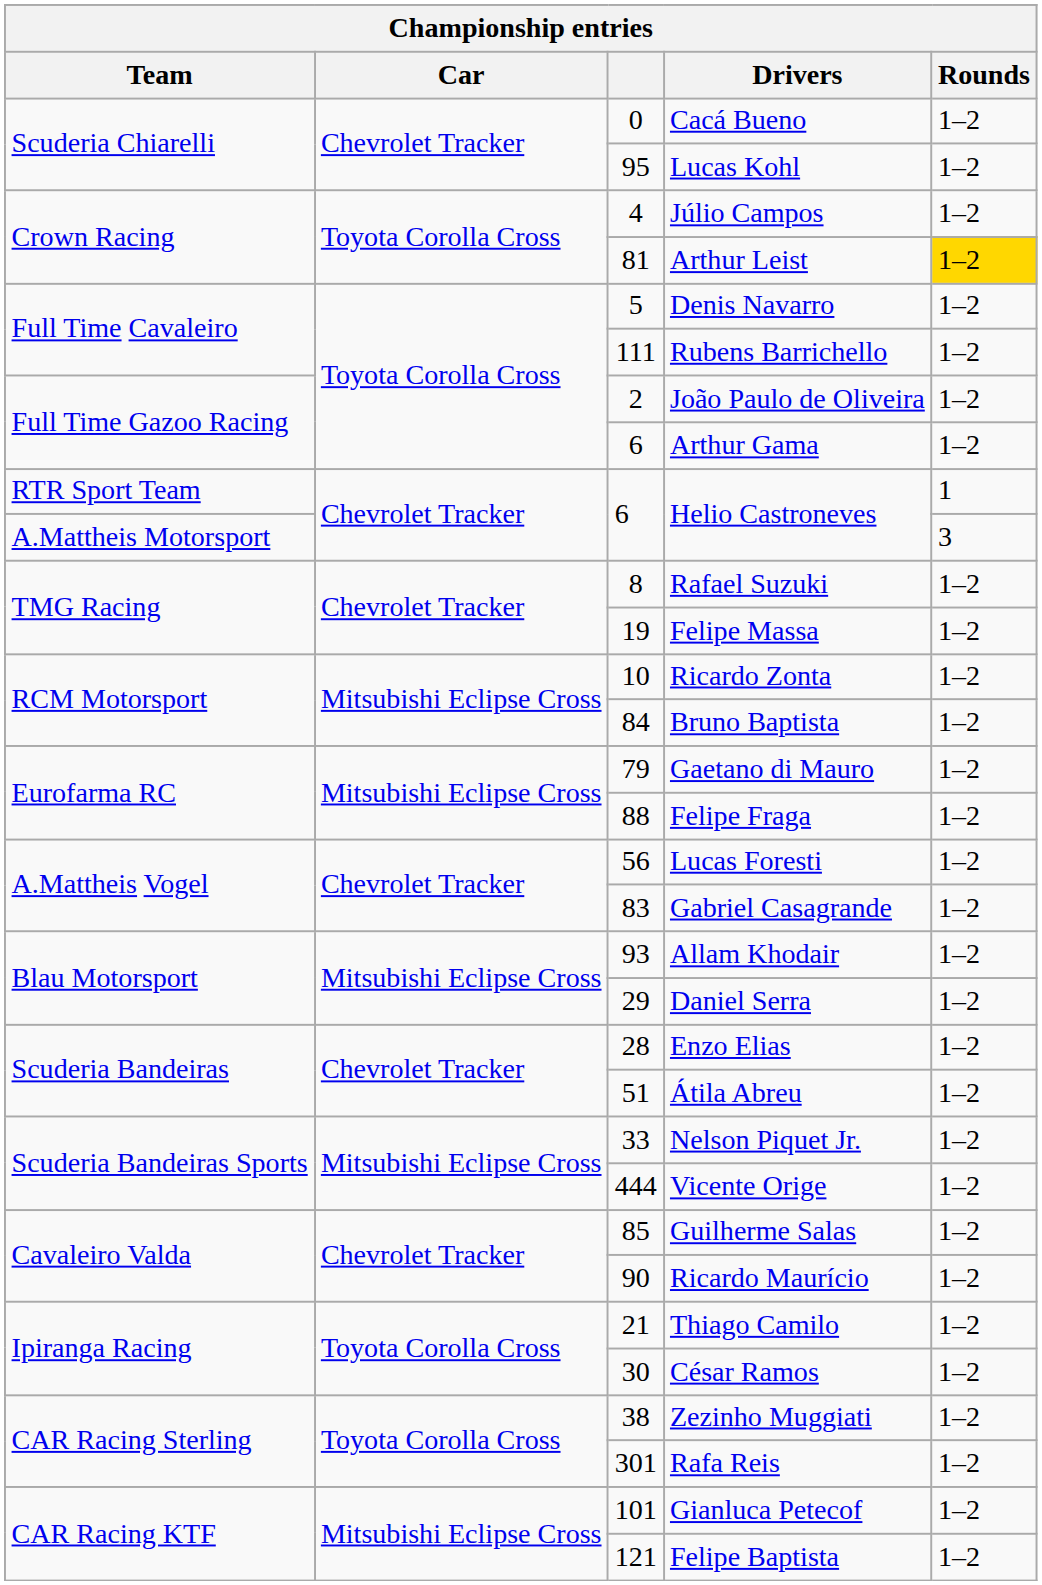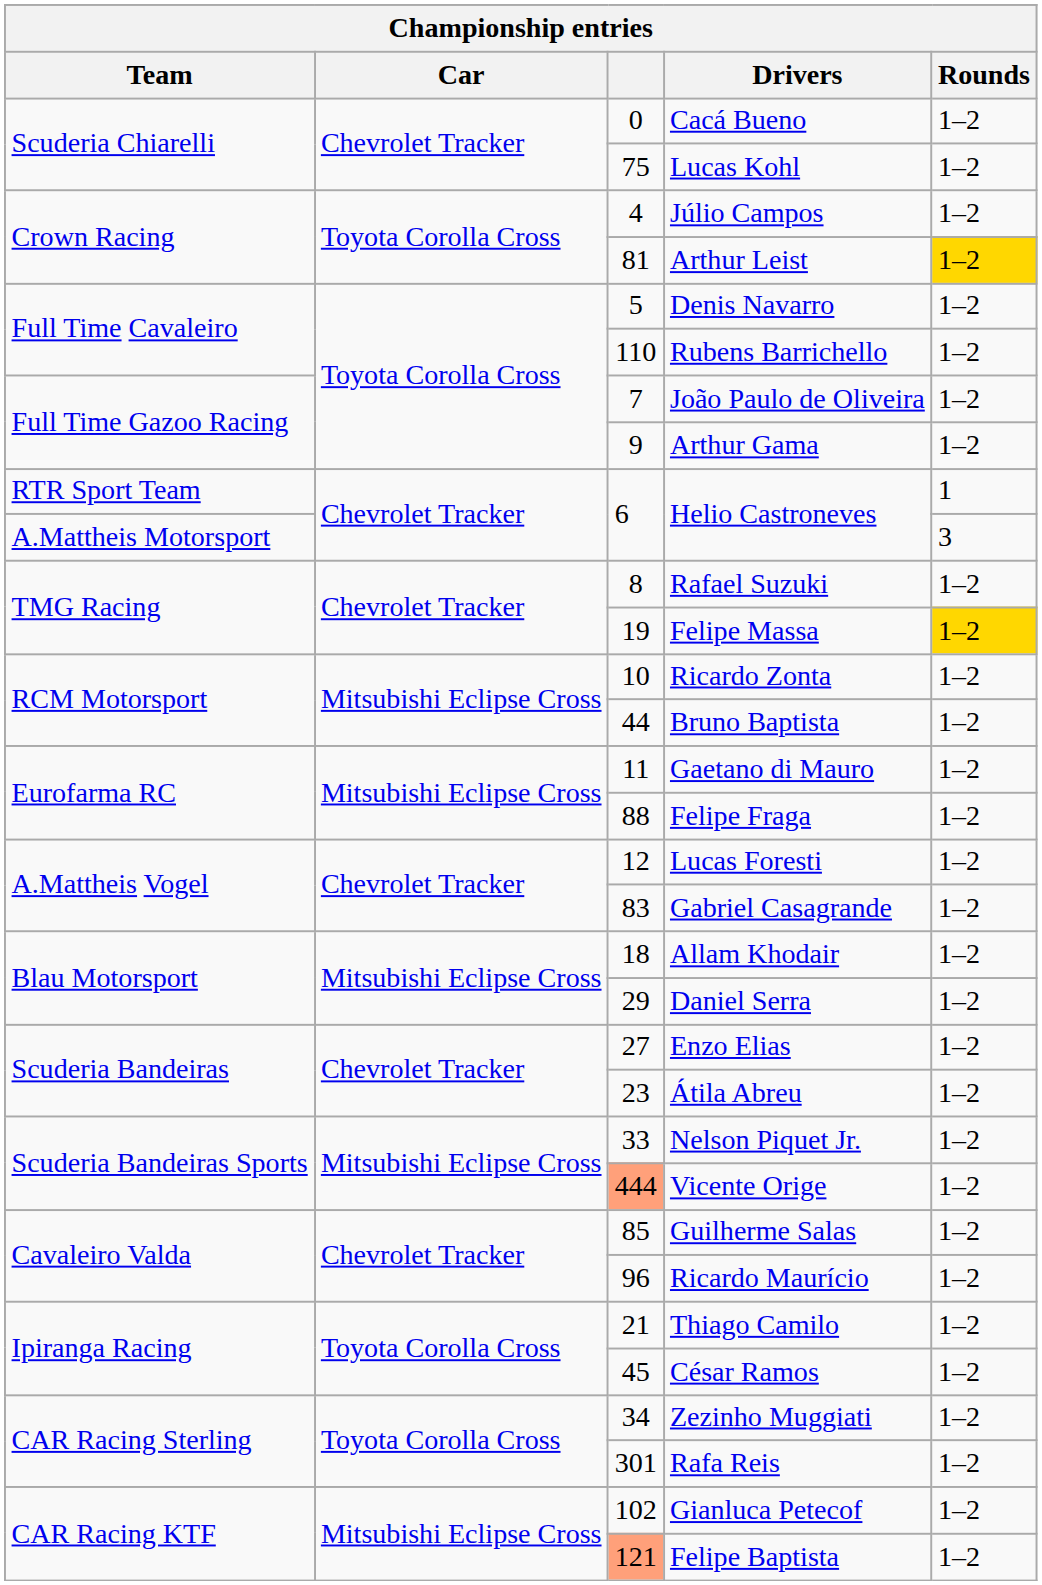 <table class="wikitable" style="font-size: 90%">
 <tr>
 <th colspan="5">Championship entries</th>
 </tr>
 <tr>
 <th>Team</th>
 <th>Car</th>
 <th></th>
 <th>Drivers</th>
 <th>Rounds</th>
 </tr>
 <tr>
 <td rowspan="2"><a href='#'>Scuderia Chiarelli</a></td>
 <td rowspan="2"><a href='#'>Chevrolet Tracker</a></td>
 <td align="center">0</td>
 <td> <a href='#'>Cacá Bueno</a></td>
 <td>1–2</td>
 </tr>
 <tr>
-<td align="center">95</td>
+<td align="center">75</td>
 <td> <a href='#'>Lucas Kohl</a></td>
 <td>1–2</td>
 </tr>
 <tr>
 <td rowspan="2"><a href='#'>Crown Racing</a></td>
 <td rowspan="2"><a href='#'>Toyota Corolla Cross</a></td>
 <td align="center">4</td>
 <td> <a href='#'>Júlio Campos</a></td>
 <td>1–2</td>
 </tr>
 <tr>
 <td align="center">81</td>
 <td> <a href='#'>Arthur Leist</a></td>
 <td style="background: gold;">1–2</td>
 </tr>
 <tr>
 <td rowspan="2"><a href='#'>Full Time</a> <a href='#'>Cavaleiro</a></td>
 <td rowspan="4"><a href='#'>Toyota Corolla Cross</a></td>
 <td align="center">5</td>
 <td> <a href='#'>Denis Navarro</a></td>
 <td>1–2</td>
 </tr>
 <tr>
-<td align="center">111</td>
+<td align="center">110</td>
 <td> <a href='#'>Rubens Barrichello</a></td>
 <td>1–2</td>
 </tr>
 <tr>
 <td rowspan="2"><a href='#'>Full Time Gazoo Racing</a></td>
-<td align="center">2</td>
+<td align="center">7</td>
 <td> <a href='#'>João Paulo de Oliveira</a></td>
 <td>1–2</td>
 </tr>
 <tr>
-<td align="center">6</td>
+<td align="center">9</td>
 <td> <a href='#'>Arthur Gama</a></td>
 <td>1–2</td>
 </tr>
 <tr>
 <td rowspan="1"><a href='#'>RTR Sport Team</a></td>
 <td rowspan="2"><a href='#'>Chevrolet Tracker</a></td>
 <td rowspan="2">6</td>
 <td rowspan="2"> <a href='#'>Helio Castroneves</a></td>
 <td>1</td>
 </tr>
 <tr>
 <td rowspan="1"><a href='#'>A.Mattheis Motorsport</a></td>
 <td>3</td>
 </tr>
 <tr>
 <td rowspan="2"><a href='#'>TMG Racing</a></td>
 <td rowspan="2"><a href='#'>Chevrolet Tracker</a></td>
 <td align="center">8</td>
 <td> <a href='#'>Rafael Suzuki</a></td>
 <td>1–2</td>
 </tr>
 <tr>
 <td align="center">19</td>
 <td> <a href='#'>Felipe Massa</a></td>
-<td>1–2</td>
+<td style="background: gold;">1–2</td>
 </tr>
 <tr>
 <td rowspan="2"><a href='#'>RCM Motorsport</a></td>
 <td rowspan="2"><a href='#'>Mitsubishi Eclipse Cross</a></td>
 <td align="center">10</td>
 <td> <a href='#'>Ricardo Zonta</a></td>
 <td>1–2</td>
 </tr>
 <tr>
-<td align="center">84</td>
+<td align="center">44</td>
 <td> <a href='#'>Bruno Baptista</a></td>
 <td>1–2</td>
 </tr>
 <tr>
 <td rowspan="2"><a href='#'>Eurofarma RC</a></td>
 <td rowspan="2"><a href='#'>Mitsubishi Eclipse Cross</a></td>
-<td align="center">79</td>
+<td align="center">11</td>
 <td> <a href='#'>Gaetano di Mauro</a></td>
 <td>1–2</td>
 </tr>
 <tr>
 <td align="center">88</td>
 <td> <a href='#'>Felipe Fraga</a></td>
 <td>1–2</td>
 </tr>
 <tr>
 <td rowspan="2"><a href='#'>A.Mattheis</a> <a href='#'>Vogel</a></td>
 <td rowspan="2"><a href='#'>Chevrolet Tracker</a></td>
-<td align="center">56</td>
+<td align="center">12</td>
 <td> <a href='#'>Lucas Foresti</a></td>
 <td>1–2</td>
 </tr>
 <tr>
 <td align="center">83</td>
 <td> <a href='#'>Gabriel Casagrande</a></td>
 <td>1–2</td>
 </tr>
 <tr>
 <td rowspan="2"><a href='#'>Blau Motorsport</a></td>
 <td rowspan="2"><a href='#'>Mitsubishi Eclipse Cross</a></td>
-<td align="center">93</td>
+<td align="center">18</td>
 <td> <a href='#'>Allam Khodair</a></td>
 <td>1–2</td>
 </tr>
 <tr>
 <td align="center">29</td>
 <td> <a href='#'>Daniel Serra</a></td>
 <td>1–2</td>
 </tr>
 <tr>
 <td rowspan="2"><a href='#'>Scuderia Bandeiras</a></td>
 <td rowspan="2"><a href='#'>Chevrolet Tracker</a></td>
-<td align="center">28</td>
+<td align="center">27</td>
 <td>  <a href='#'>Enzo Elias</a></td>
 <td>1–2</td>
 </tr>
 <tr>
-<td align="center">51</td>
+<td align="center">23</td>
 <td> <a href='#'>Átila Abreu</a></td>
 <td>1–2</td>
 </tr>
 <tr>
 <td rowspan="2"><a href='#'>Scuderia Bandeiras Sports</a></td>
 <td rowspan="2"><a href='#'>Mitsubishi Eclipse Cross</a></td>
 <td align="center">33</td>
 <td> <a href='#'>Nelson Piquet Jr.</a></td>
 <td>1–2</td>
 </tr>
 <tr>
-<td align="center">444</td>
+<td align="center" style="background: lightsalmon;">444</td>
 <td> <a href='#'>Vicente Orige</a></td>
 <td>1–2</td>
 </tr>
 <tr>
 <td rowspan="2"><a href='#'> Cavaleiro Valda</a></td>
 <td rowspan="2"><a href='#'>Chevrolet Tracker</a></td>
 <td align="center">85</td>
 <td> <a href='#'>Guilherme Salas</a></td>
 <td>1–2</td>
 </tr>
 <tr>
-<td align="center">90</td>
+<td align="center">96</td>
 <td> <a href='#'>Ricardo Maurício</a></td>
 <td>1–2</td>
 </tr>
 <tr>
 <td rowspan="2"><a href='#'>Ipiranga Racing</a></td>
 <td rowspan="2"><a href='#'>Toyota Corolla Cross</a></td>
 <td align="center">21</td>
 <td> <a href='#'>Thiago Camilo</a></td>
 <td>1–2</td>
 </tr>
 <tr>
-<td align="center">30</td>
+<td align="center">45</td>
 <td> <a href='#'>César Ramos</a></td>
 <td>1–2</td>
 </tr>
 <tr>
 <td rowspan="2"><a href='#'>CAR Racing Sterling</a></td>
 <td rowspan="2"><a href='#'>Toyota Corolla Cross</a></td>
-<td align="center">38</td>
+<td align="center">34</td>
 <td> <a href='#'>Zezinho Muggiati</a></td>
 <td>1–2</td>
 </tr>
 <tr>
 <td align="center">301</td>
 <td> <a href='#'>Rafa Reis</a></td>
 <td>1–2</td>
 </tr>
 <tr>
 <td rowspan="2"><a href='#'>CAR Racing KTF</a></td>
 <td rowspan="2"><a href='#'>Mitsubishi Eclipse Cross</a></td>
-<td align="center">101</td>
+<td align="center">102</td>
 <td> <a href='#'>Gianluca Petecof</a></td>
 <td>1–2</td>
 </tr>
 <tr>
-<td align="center">121</td>
+<td align="center" style="background: lightsalmon;">121</td>
 <td> <a href='#'>Felipe Baptista</a></td>
 <td>1–2</td>
 </tr>
 </table>
